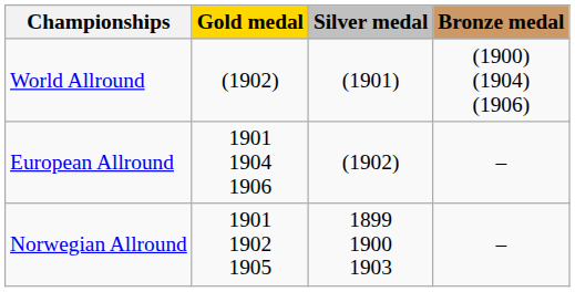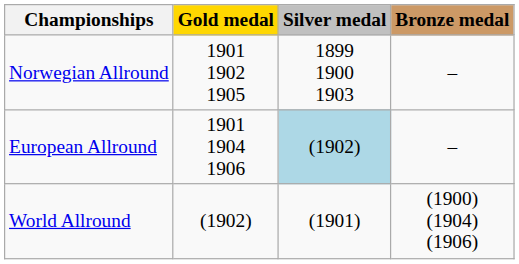 <table class="wikitable">
 <tr>
 <th>Championships</th>
 <td align=center bgcolor=gold><strong>Gold medal</strong></td>
 <td align=center bgcolor=silver><strong>Silver medal</strong></td>
 <td align=center bgcolor=cc9966><strong>Bronze medal</strong></td>
 </tr>
 <tr align="center">
+<td align="left"><a href='#'>Norwegian Allround</a></td>
+<td>1901 <br> 1902 <br> 1905</td>
+<td>1899 <br> 1900 <br> 1903</td>
+<td>–</td>
+</tr>
+<tr align="center">
+<td align="left"><a href='#'>European Allround</a></td>
+<td>1901 <br> 1904 <br> 1906</td>
+<td style="background: lightblue;">(1902)</td>
+<td>–</td>
+</tr>
+<tr align="center">
 <td align="left"><a href='#'>World Allround</a></td>
 <td>(1902)</td>
 <td>(1901)</td>
 <td>(1900) <br> (1904) <br> (1906)</td>
 </tr>
-<tr align="center">
-<td align="left"><a href='#'>European Allround</a></td>
-<td>1901 <br> 1904 <br> 1906</td>
-<td>(1902)</td>
-<td>–</td>
-</tr>
-<tr align="center">
-<td align="left"><a href='#'>Norwegian Allround</a></td>
-<td>1901 <br> 1902 <br> 1905</td>
-<td>1899 <br> 1900 <br> 1903</td>
-<td>–</td>
-</tr>
 </table>
